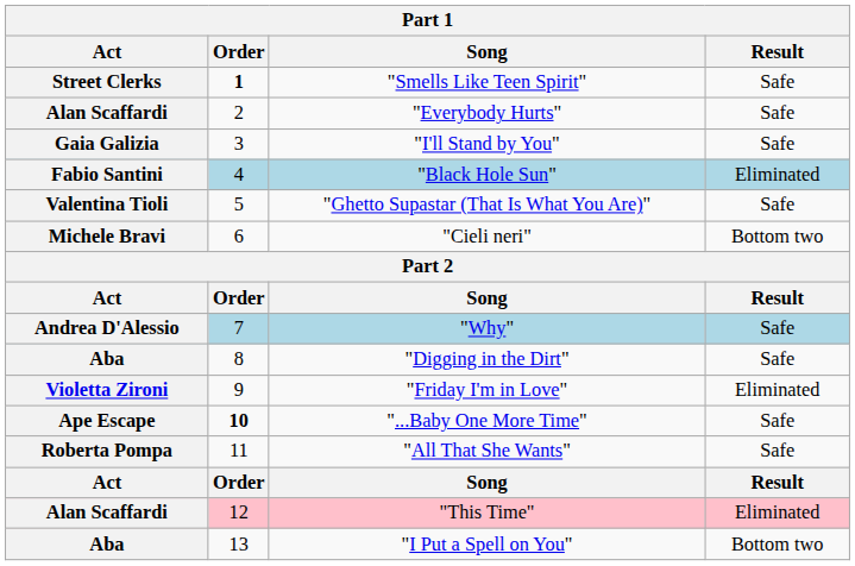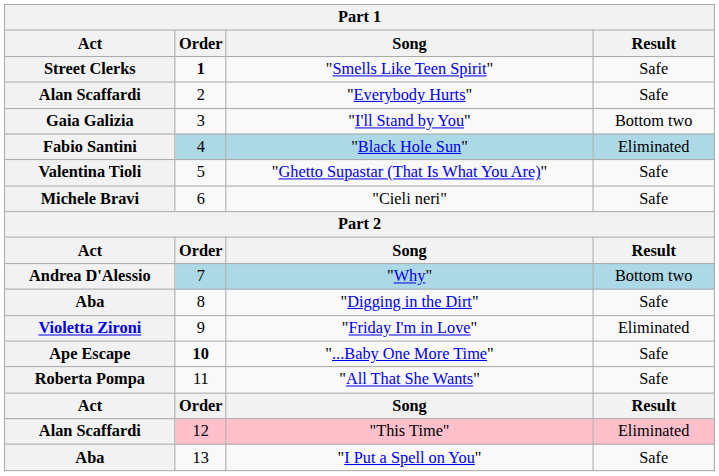 <table class="wikitable plainrowheaders" style="text-align:center;">
 <tr>
 <th colspan="4">Part 1</th>
 </tr>
 <tr>
 <th scope="col" style="width:10em;">Act</th>
 <th scope="col">Order</th>
 <th scope="col" style="width:22em;">Song</th>
 <th scope="col" style="width:7em;">Result</th>
 </tr>
 <tr>
 <th scope="row">Street Clerks</th>
 <td><strong>1</strong></td>
 <td>"<a href='#'>Smells Like Teen Spirit</a>"</td>
 <td>Safe</td>
 </tr>
 <tr>
 <th scope="row">Alan Scaffardi</th>
 <td>2</td>
 <td>"<a href='#'>Everybody Hurts</a>"</td>
 <td>Safe</td>
 </tr>
 <tr>
 <th scope="row">Gaia Galizia</th>
 <td>3</td>
 <td>"<a href='#'>I'll Stand by You</a>"</td>
-<td>Safe</td>
+<td>Bottom two</td>
 </tr>
 <tr style="background:lightblue;">
 <th scope="row">Fabio Santini</th>
 <td>4</td>
 <td>"<a href='#'>Black Hole Sun</a>"</td>
 <td>Eliminated</td>
 </tr>
 <tr>
 <th scope="row">Valentina Tioli</th>
 <td>5</td>
 <td>"<a href='#'>Ghetto Supastar (That Is What You Are)</a>"</td>
 <td>Safe</td>
 </tr>
 <tr>
 <th scope="row">Michele Bravi</th>
 <td>6</td>
 <td>"Cieli neri"</td>
-<td>Bottom two</td>
+<td>Safe</td>
 </tr>
 <tr>
 <th colspan="4">Part 2</th>
 </tr>
 <tr>
 <th scope="col" style="width:10em;">Act</th>
 <th scope="col">Order</th>
 <th scope="col" style="width:20em;">Song</th>
 <th scope="col" style="width:7em;">Result</th>
 </tr>
 <tr style="background:lightblue;">
 <th scope="row">Andrea D'Alessio</th>
 <td>7</td>
 <td>"<a href='#'>Why</a>"</td>
-<td>Safe</td>
+<td>Bottom two</td>
 </tr>
 <tr>
 <th scope="row">Aba</th>
 <td>8</td>
 <td>"<a href='#'>Digging in the Dirt</a>"</td>
 <td>Safe</td>
 </tr>
 <tr>
 <th scope="row"><a href='#'>Violetta Zironi</a></th>
 <td>9</td>
 <td>"<a href='#'>Friday I'm in Love</a>"</td>
 <td>Eliminated</td>
 </tr>
 <tr>
 <th scope="row">Ape Escape</th>
 <td><strong>10</strong></td>
 <td>"<a href='#'>...Baby One More Time</a>"</td>
 <td>Safe</td>
 </tr>
 <tr>
 <th scope="row">Roberta Pompa</th>
 <td>11</td>
 <td>"<a href='#'>All That She Wants</a>"</td>
 <td>Safe</td>
 </tr>
 <tr>
 <th scope="col" style="width:10em;">Act</th>
 <th scope="col">Order</th>
 <th scope="col" style="width:22em;">Song</th>
 <th scope="col" style="width:7em;">Result</th>
 </tr>
 <tr style="background:pink;">
 <th scope="row">Alan Scaffardi</th>
 <td>12</td>
 <td>"This Time"</td>
 <td>Eliminated</td>
 </tr>
 <tr>
 <th scope="row">Aba</th>
 <td>13</td>
 <td>"<a href='#'>I Put a Spell on You</a>"</td>
-<td>Bottom two</td>
+<td>Safe</td>
 </tr>
 </table>
